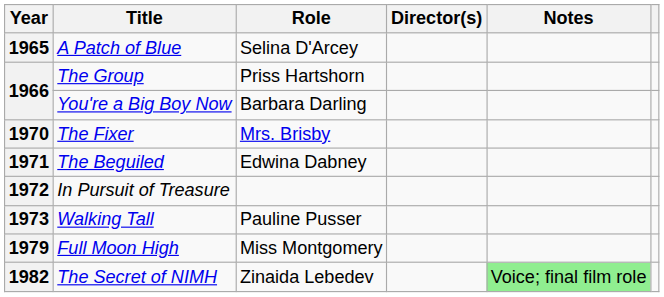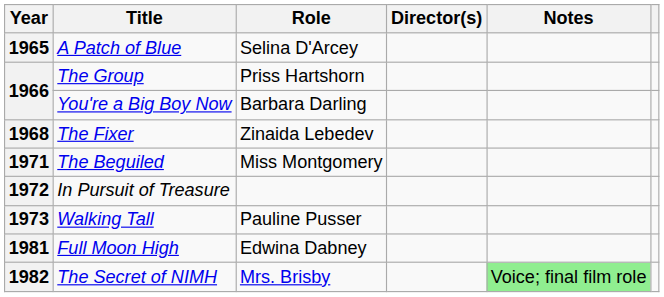 <table class="wikitable sortable plainrowheaders">
 <tr>
 <th>Year</th>
 <th>Title</th>
 <th>Role</th>
 <th>Director(s)</th>
 <th class="unsortable">Notes</th>
 <th class="unsortable"></th>
 </tr>
 <tr>
 <th scope="row">1965</th>
 <td><em><a href='#'>A Patch of Blue</a></em></td>
 <td>Selina D'Arcey</td>
 <td></td>
 <td></td>
 <td style="text-align:center;"></td>
 </tr>
 <tr>
 <th rowspan="2" scope="row">1966</th>
 <td><em><a href='#'>The Group</a></em></td>
 <td>Priss Hartshorn</td>
 <td></td>
 <td></td>
 <td style="text-align:center;"></td>
 </tr>
 <tr>
 <td><em><a href='#'>You're a Big Boy Now</a></em></td>
 <td>Barbara Darling</td>
 <td></td>
 <td></td>
 <td style="text-align:center;"></td>
 </tr>
 <tr>
-<th scope="row">1970</th>
+<th scope="row">1968</th>
 <td><em><a href='#'>The Fixer</a></em></td>
-<td><a href='#'>Mrs. Brisby</a></td>
+<td>Zinaida Lebedev</td>
 <td></td>
 <td></td>
 <td style="text-align:center;"></td>
 </tr>
 <tr>
 <th scope="row">1971</th>
 <td><em><a href='#'>The Beguiled</a></em></td>
-<td>Edwina Dabney</td>
+<td>Miss Montgomery</td>
 <td></td>
 <td></td>
 <td style="text-align:center;"></td>
 </tr>
 <tr>
 <th scope="row">1972</th>
 <td><em>In Pursuit of Treasure</em></td>
 <td></td>
 <td></td>
 <td></td>
 <td style="text-align:center;"></td>
 </tr>
 <tr>
 <th scope="row">1973</th>
 <td><em><a href='#'>Walking Tall</a></em></td>
 <td>Pauline Pusser</td>
 <td></td>
 <td></td>
 <td style="text-align:center;"></td>
 </tr>
 <tr>
-<th scope="row">1979</th>
+<th scope="row">1981</th>
 <td><em><a href='#'>Full Moon High</a></em></td>
-<td>Miss Montgomery</td>
+<td>Edwina Dabney</td>
 <td></td>
 <td></td>
 <td style="text-align:center;"></td>
 </tr>
 <tr>
 <th scope="row">1982</th>
 <td><em><a href='#'>The Secret of NIMH</a></em></td>
-<td>Zinaida Lebedev</td>
+<td><a href='#'>Mrs. Brisby</a></td>
 <td></td>
 <td style="background: lightgreen;">Voice; final film role</td>
 <td style="text-align:center;"></td>
 </tr>
 </table>
